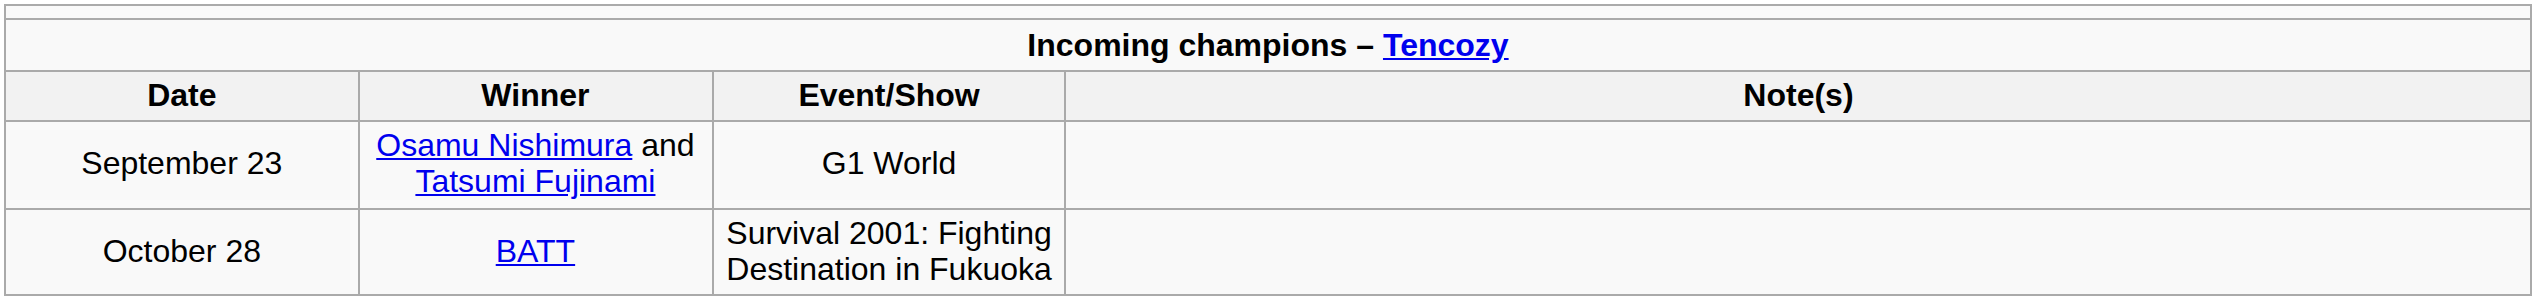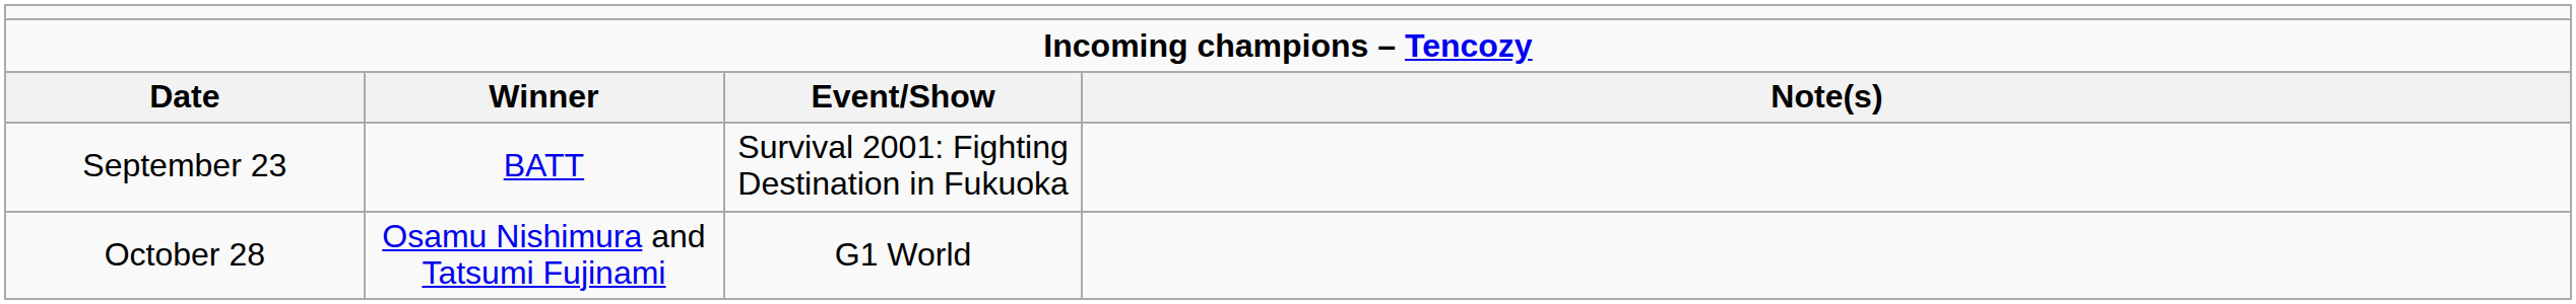 <table class="wikitable" style="text-align:center; width:100%;">
 <tr>
 <td colspan="5"></td>
 </tr>
 <tr>
 <td colspan="5"><strong>Incoming champions – <a href='#'>Tencozy</a> </strong></td>
 </tr>
 <tr>
 <th width=14%>Date</th>
 <th width=14%>Winner</th>
 <th width=14%>Event/Show</th>
 <th width=58%>Note(s)</th>
 </tr>
 <tr>
 <td>September 23</td>
+<td><a href='#'>BATT</a><br></td>
+<td>Survival 2001: Fighting Destination in Fukuoka</td>
+<td></td>
+</tr>
+<tr>
+<td>October 28</td>
 <td><a href='#'>Osamu Nishimura</a> and <a href='#'>Tatsumi Fujinami</a></td>
 <td>G1 World</td>
 <td></td>
 </tr>
-<tr>
-<td>October 28</td>
-<td><a href='#'>BATT</a><br></td>
-<td>Survival 2001: Fighting Destination in Fukuoka</td>
-<td></td>
-</tr>
 </table>
